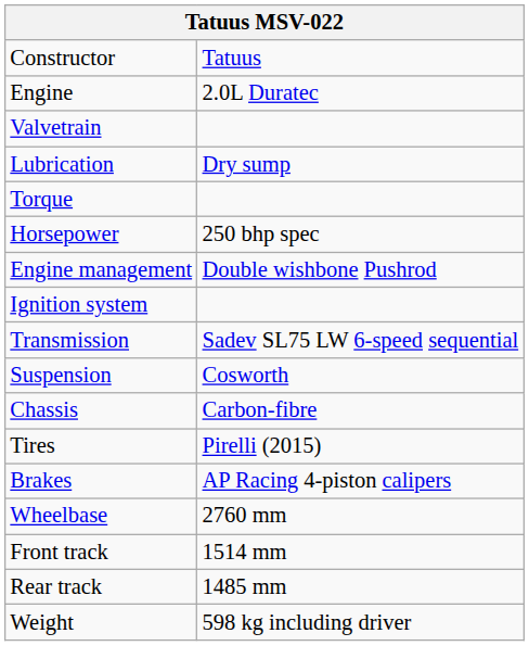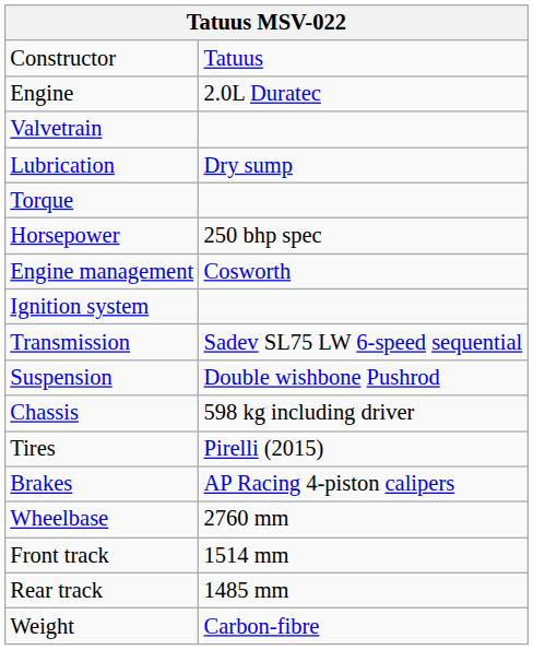 <table class="wikitable">
 <tr>
 <th colspan=2>Tatuus MSV-022</th>
 </tr>
 <tr>
 <td>Constructor</td>
 <td><a href='#'>Tatuus</a></td>
 </tr>
 <tr>
 <td>Engine</td>
 <td>2.0L <a href='#'>Duratec</a></td>
 </tr>
 <tr>
 <td><a href='#'>Valvetrain</a></td>
 <td></td>
 </tr>
 <tr>
 <td><a href='#'>Lubrication</a></td>
 <td><a href='#'>Dry sump</a></td>
 </tr>
 <tr>
 <td><a href='#'>Torque</a></td>
 <td></td>
 </tr>
 <tr>
 <td><a href='#'>Horsepower</a></td>
 <td>250 bhp spec</td>
 </tr>
 <tr>
 <td><a href='#'>Engine management</a></td>
-<td><a href='#'>Double wishbone</a> <a href='#'>Pushrod</a></td>
+<td><a href='#'>Cosworth</a></td>
 </tr>
 <tr>
 <td><a href='#'>Ignition system</a></td>
 <td></td>
 </tr>
 <tr>
 <td><a href='#'>Transmission</a></td>
 <td><a href='#'>Sadev</a> SL75 LW <a href='#'>6-speed</a> <a href='#'>sequential</a></td>
 </tr>
 <tr>
 <td><a href='#'>Suspension</a></td>
-<td><a href='#'>Cosworth</a></td>
+<td><a href='#'>Double wishbone</a> <a href='#'>Pushrod</a></td>
 </tr>
 <tr>
 <td><a href='#'>Chassis</a></td>
-<td><a href='#'>Carbon-fibre</a></td>
+<td>598 kg including driver</td>
 </tr>
 <tr>
 <td>Tires</td>
 <td><a href='#'>Pirelli</a> (2015)</td>
 </tr>
 <tr>
 <td><a href='#'>Brakes</a></td>
 <td><a href='#'>AP Racing</a> 4-piston <a href='#'>calipers</a></td>
 </tr>
 <tr>
 <td><a href='#'>Wheelbase</a></td>
 <td>2760 mm</td>
 </tr>
 <tr>
 <td>Front track</td>
 <td>1514 mm</td>
 </tr>
 <tr>
 <td>Rear track</td>
 <td>1485 mm</td>
 </tr>
 <tr>
 <td>Weight</td>
-<td>598 kg including driver</td>
+<td><a href='#'>Carbon-fibre</a></td>
 </tr>
 </table>
